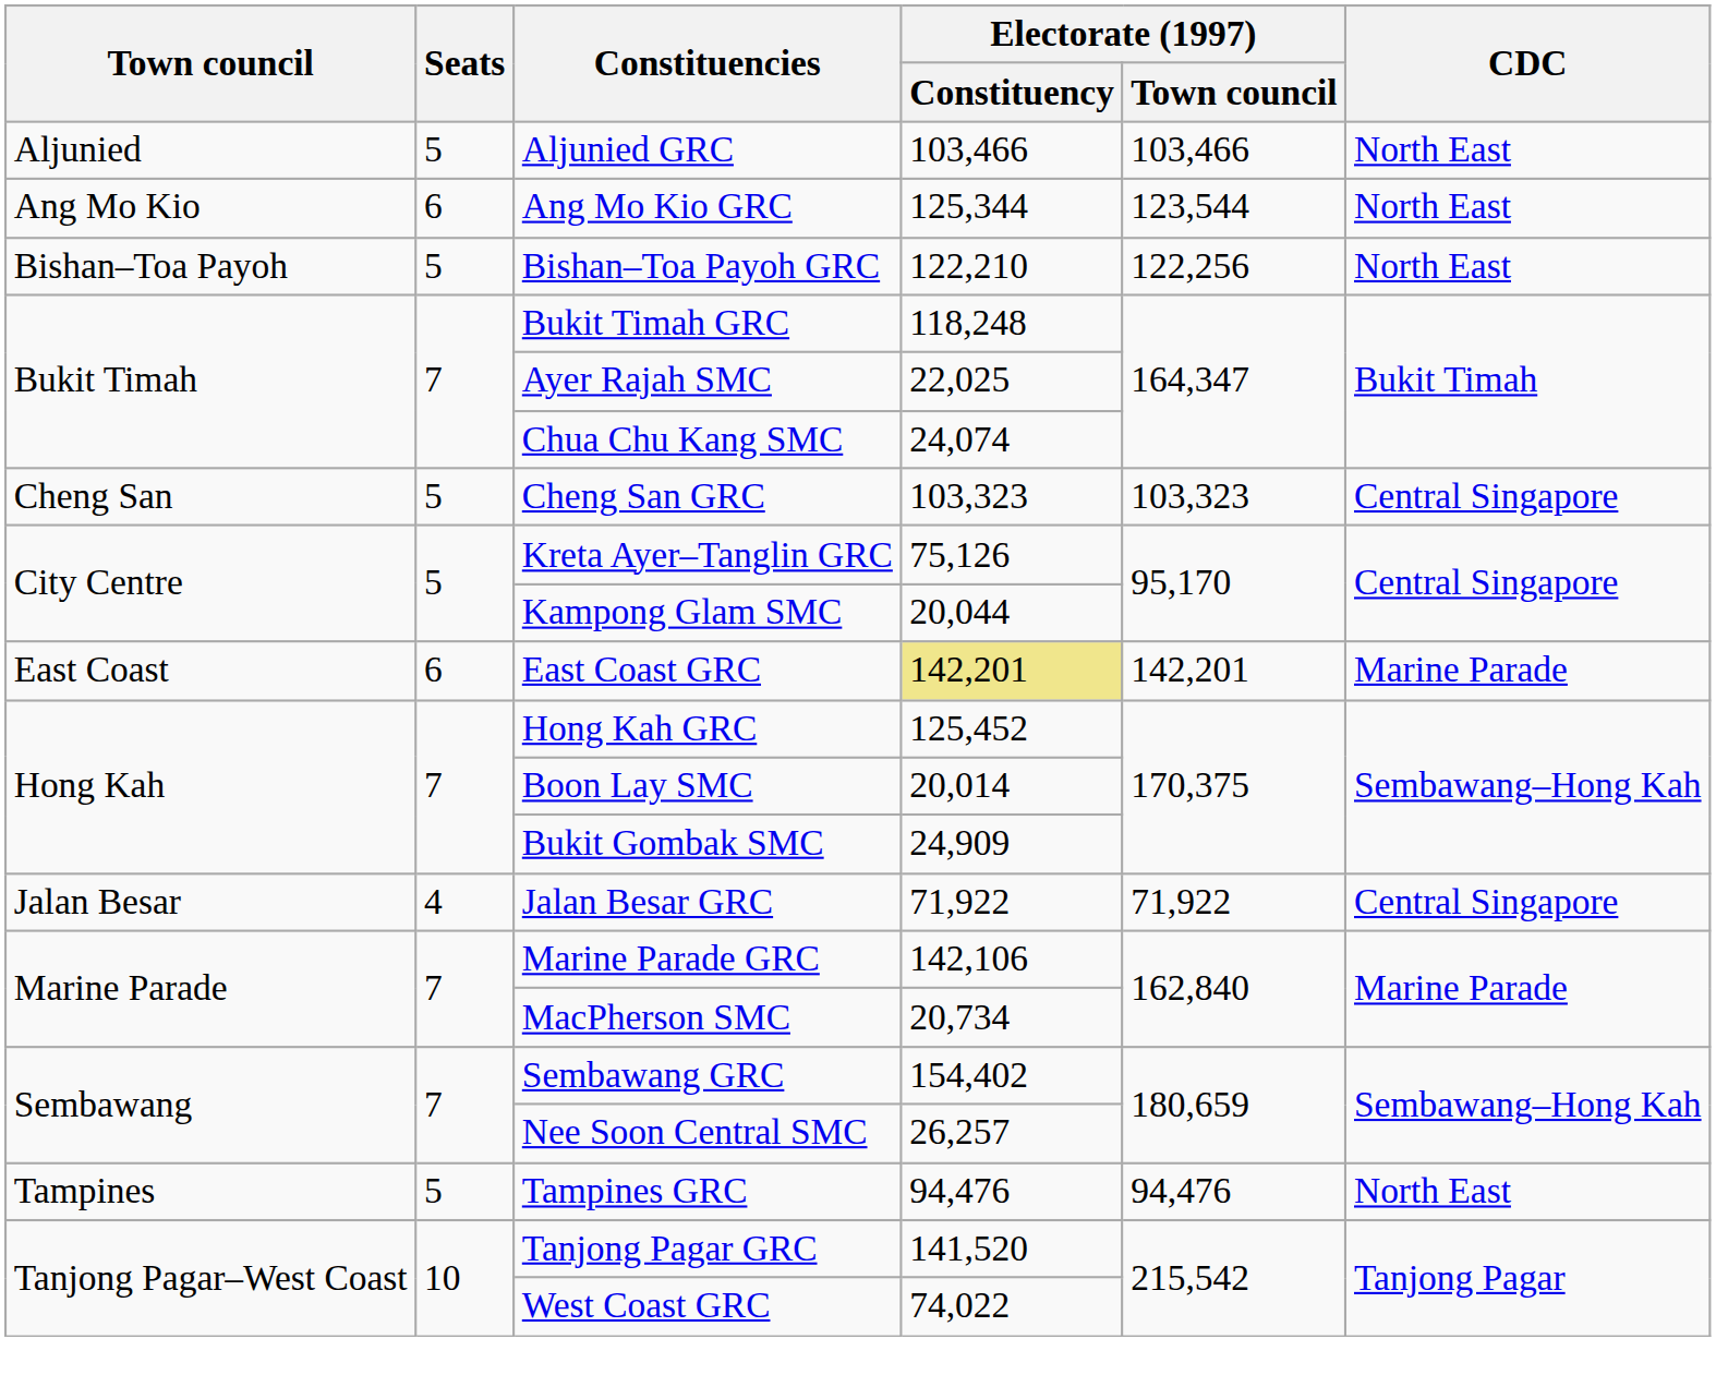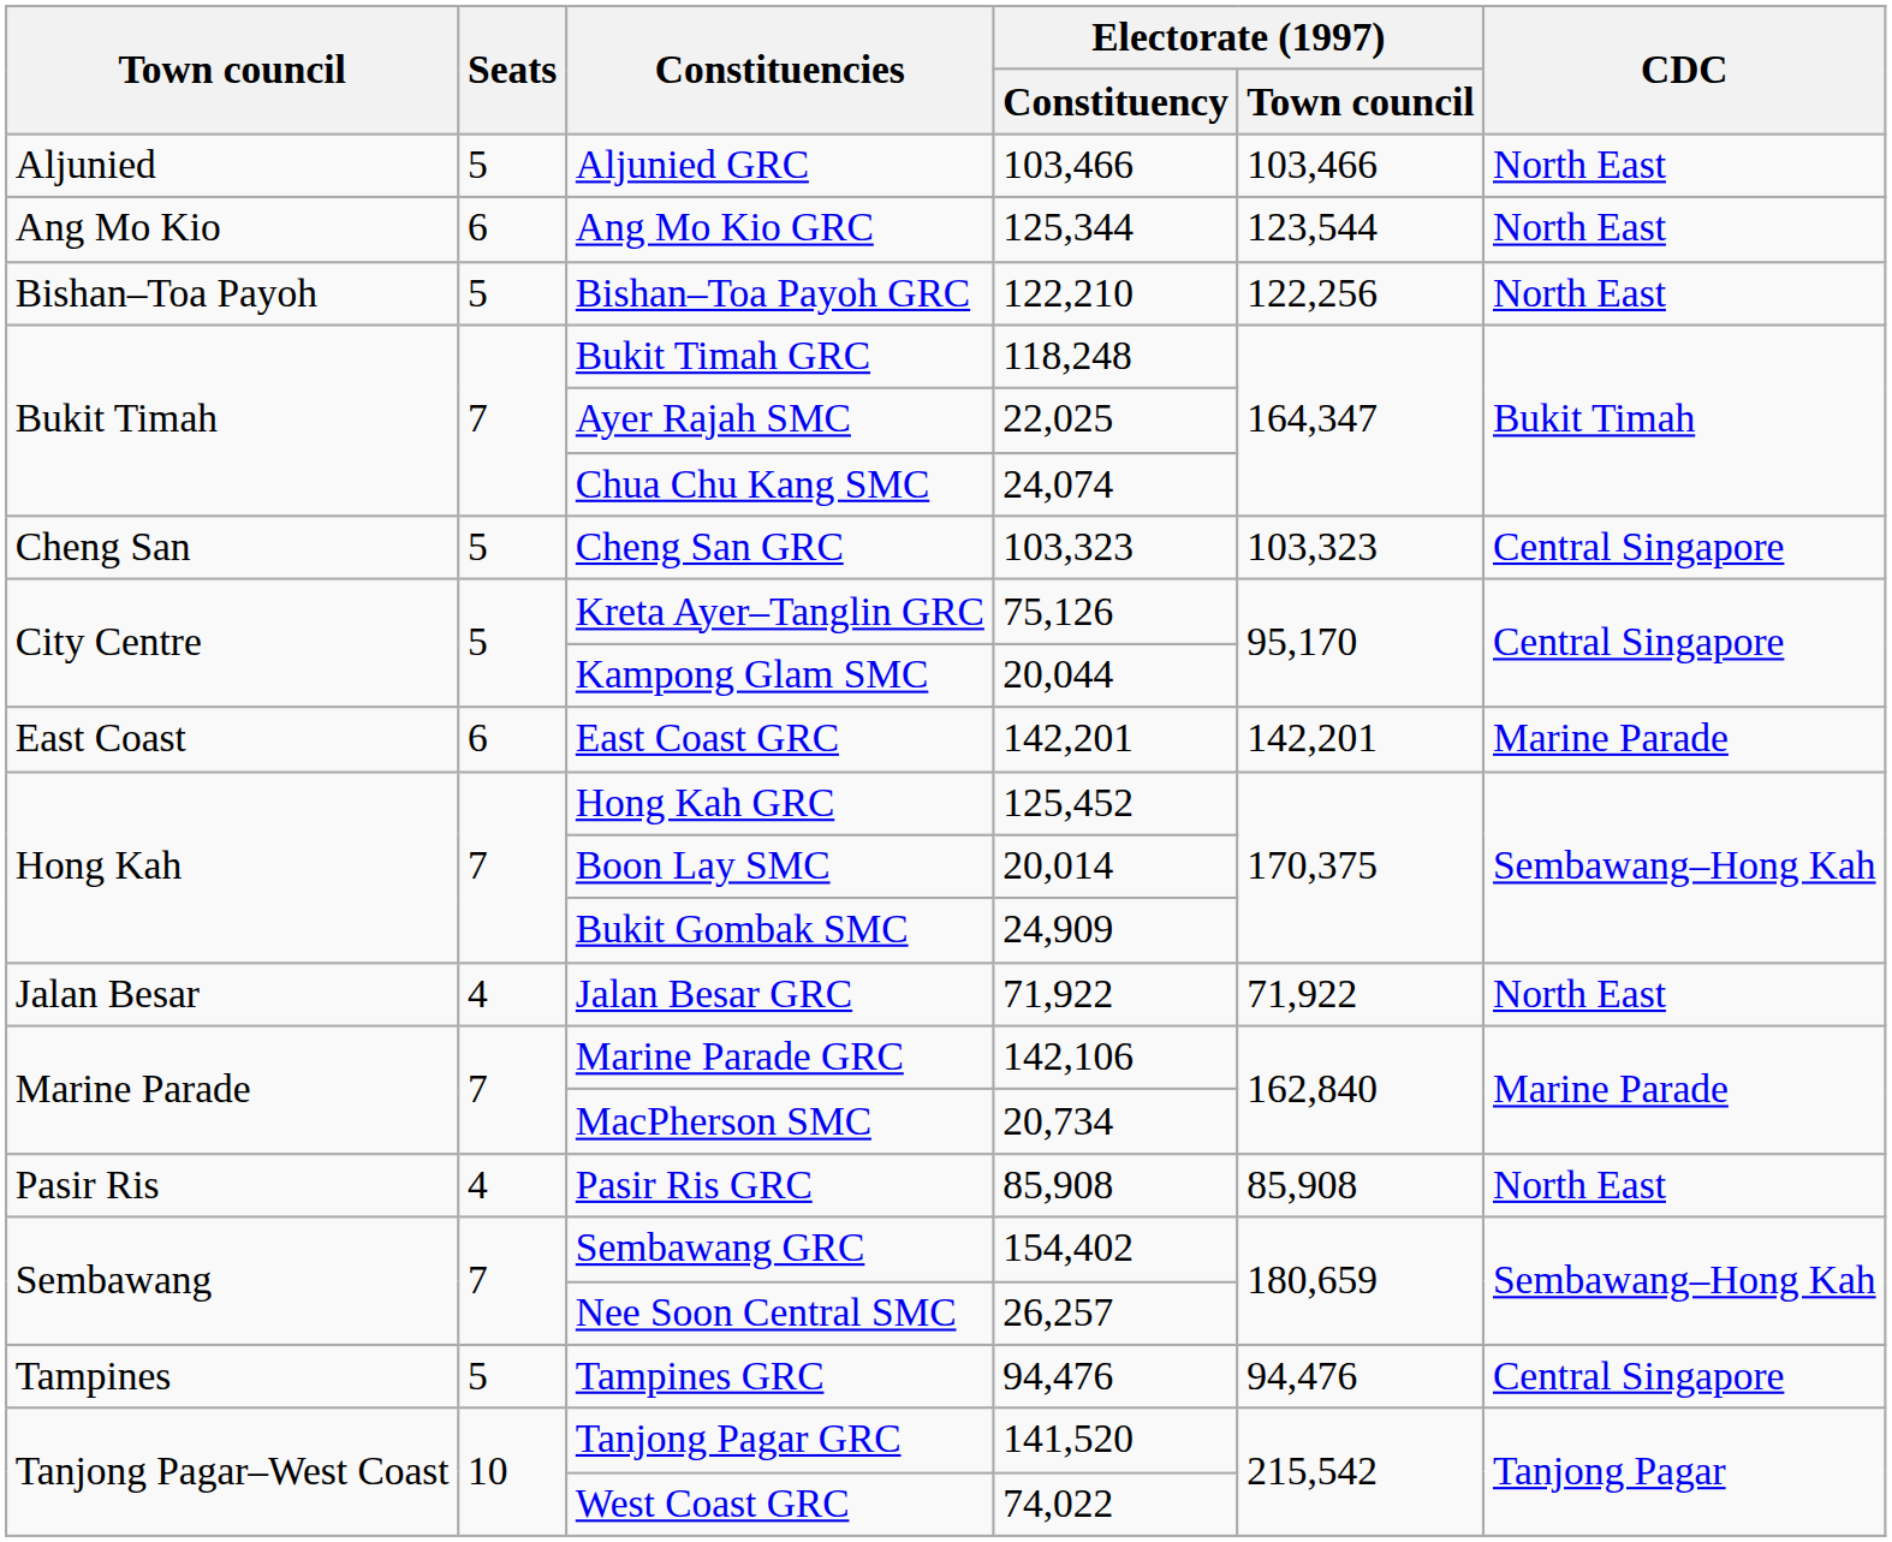 <table class="wikitable sortable">
 <tr>
 <th rowspan="2">Town council</th>
 <th rowspan="2">Seats</th>
 <th rowspan="2">Constituencies</th>
 <th colspan="2">Electorate (1997)</th>
 <th rowspan="2">CDC</th>
 </tr>
 <tr>
 <th>Constituency</th>
 <th>Town council</th>
 </tr>
 <tr>
 <td>Aljunied</td>
 <td>5</td>
 <td><a href='#'>Aljunied GRC</a></td>
 <td>103,466</td>
 <td>103,466</td>
 <td><a href='#'>North East</a></td>
 </tr>
 <tr>
 <td>Ang Mo Kio</td>
 <td>6</td>
 <td><a href='#'>Ang Mo Kio GRC</a></td>
 <td>125,344</td>
 <td>123,544</td>
 <td><a href='#'>North East</a></td>
 </tr>
 <tr>
 <td>Bishan–Toa Payoh</td>
 <td>5</td>
 <td><a href='#'>Bishan–Toa Payoh GRC</a></td>
 <td>122,210</td>
 <td>122,256</td>
 <td><a href='#'>North East</a></td>
 </tr>
 <tr>
 <td rowspan="3">Bukit Timah</td>
 <td rowspan="3">7</td>
 <td><a href='#'>Bukit Timah GRC</a></td>
 <td>118,248</td>
 <td rowspan="3">164,347</td>
 <td rowspan="3"><a href='#'>Bukit Timah</a></td>
 </tr>
 <tr>
 <td><a href='#'>Ayer Rajah SMC</a></td>
 <td>22,025</td>
 </tr>
 <tr>
 <td><a href='#'>Chua Chu Kang SMC</a></td>
 <td>24,074</td>
 </tr>
 <tr>
 <td>Cheng San</td>
 <td>5</td>
 <td><a href='#'>Cheng San GRC</a></td>
 <td>103,323</td>
 <td>103,323</td>
 <td><a href='#'>Central Singapore</a></td>
 </tr>
 <tr>
 <td rowspan="2">City Centre</td>
 <td rowspan="2">5</td>
 <td><a href='#'>Kreta Ayer–Tanglin GRC</a></td>
 <td>75,126</td>
 <td rowspan="2">95,170</td>
 <td rowspan="2"><a href='#'>Central Singapore</a></td>
 </tr>
 <tr>
 <td><a href='#'>Kampong Glam SMC</a></td>
 <td>20,044</td>
 </tr>
 <tr>
 <td>East Coast</td>
 <td>6</td>
 <td><a href='#'>East Coast GRC</a></td>
-<td style="background: khaki;">142,201</td>
+<td>142,201</td>
 <td>142,201</td>
 <td><a href='#'>Marine Parade</a></td>
 </tr>
 <tr>
 <td rowspan="3">Hong Kah</td>
 <td rowspan="3">7</td>
 <td><a href='#'>Hong Kah GRC</a></td>
 <td>125,452</td>
 <td rowspan="3">170,375</td>
 <td rowspan="3"><a href='#'>Sembawang–Hong Kah</a></td>
 </tr>
 <tr>
 <td><a href='#'>Boon Lay SMC</a></td>
 <td>20,014</td>
 </tr>
 <tr>
 <td><a href='#'>Bukit Gombak SMC</a></td>
 <td>24,909</td>
 </tr>
 <tr>
 <td>Jalan Besar</td>
 <td>4</td>
 <td><a href='#'>Jalan Besar GRC</a></td>
 <td>71,922</td>
 <td>71,922</td>
-<td><a href='#'>Central Singapore</a></td>
+<td><a href='#'>North East</a></td>
 </tr>
 <tr>
 <td rowspan="2">Marine Parade</td>
 <td rowspan="2">7</td>
 <td><a href='#'>Marine Parade GRC</a></td>
 <td>142,106</td>
 <td rowspan="2">162,840</td>
 <td rowspan="2"><a href='#'>Marine Parade</a></td>
 </tr>
 <tr>
 <td><a href='#'>MacPherson SMC</a></td>
 <td>20,734</td>
+</tr>
+<tr>
+<td>Pasir Ris</td>
+<td>4</td>
+<td><a href='#'>Pasir Ris GRC</a></td>
+<td>85,908</td>
+<td>85,908</td>
+<td><a href='#'>North East</a></td>
 </tr>
 <tr>
 <td rowspan="2">Sembawang</td>
 <td rowspan="2">7</td>
 <td><a href='#'>Sembawang GRC</a></td>
 <td>154,402</td>
 <td rowspan="2">180,659</td>
 <td rowspan="2"><a href='#'>Sembawang–Hong Kah</a></td>
 </tr>
 <tr>
 <td><a href='#'>Nee Soon Central SMC</a></td>
 <td>26,257</td>
 </tr>
 <tr>
 <td>Tampines</td>
 <td>5</td>
 <td><a href='#'>Tampines GRC</a></td>
 <td>94,476</td>
 <td>94,476</td>
-<td><a href='#'>North East</a></td>
+<td><a href='#'>Central Singapore</a></td>
 </tr>
 <tr>
 <td rowspan="2">Tanjong Pagar–West Coast</td>
 <td rowspan="2">10</td>
 <td><a href='#'>Tanjong Pagar GRC</a></td>
 <td>141,520</td>
 <td rowspan="2">215,542</td>
 <td rowspan="2"><a href='#'>Tanjong Pagar</a></td>
 </tr>
 <tr>
 <td><a href='#'>West Coast GRC</a></td>
 <td>74,022</td>
 </tr>
 </table>
